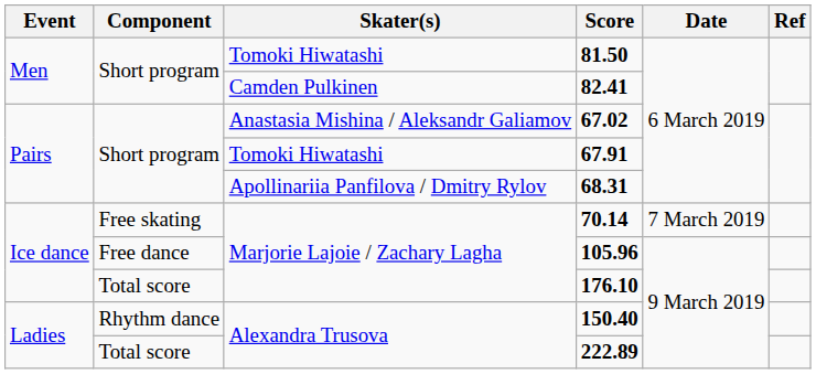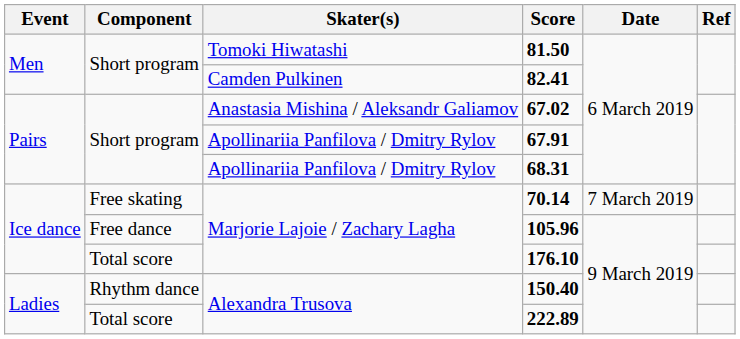 <table class="wikitable sortable">
 <tr>
 <th>Event</th>
 <th>Component</th>
 <th>Skater(s)</th>
 <th>Score</th>
 <th>Date</th>
 <th>Ref</th>
 </tr>
 <tr>
 <td rowspan=2><a href='#'>Men</a></td>
 <td rowspan=2>Short program</td>
 <td> <a href='#'>Tomoki Hiwatashi</a></td>
 <td><strong>81.50</strong></td>
 <td rowspan=5>6 March 2019</td>
 <td rowspan=2></td>
 </tr>
 <tr>
 <td> <a href='#'>Camden Pulkinen</a></td>
 <td><strong>82.41</strong></td>
 </tr>
 <tr>
 <td rowspan=3><a href='#'>Pairs</a></td>
 <td rowspan=3>Short program</td>
 <td> <a href='#'>Anastasia Mishina</a> / <a href='#'>Aleksandr Galiamov</a></td>
 <td><strong>67.02</strong></td>
 <td rowspan=3></td>
 </tr>
 <tr>
-<td> <a href='#'>Tomoki Hiwatashi</a></td>
+<td> <a href='#'>Apollinariia Panfilova</a> / <a href='#'>Dmitry Rylov</a></td>
 <td><strong>67.91</strong></td>
 </tr>
 <tr>
 <td> <a href='#'>Apollinariia Panfilova</a> / <a href='#'>Dmitry Rylov</a></td>
 <td><strong>68.31</strong></td>
 </tr>
 <tr>
 <td rowspan=3><a href='#'>Ice dance</a></td>
 <td>Free skating</td>
 <td rowspan=3> <a href='#'>Marjorie Lajoie</a> / <a href='#'>Zachary Lagha</a></td>
 <td><strong>70.14</strong></td>
 <td>7 March 2019</td>
 <td></td>
 </tr>
 <tr>
 <td>Free dance</td>
 <td><strong>105.96</strong></td>
 <td rowspan=4>9 March 2019</td>
 <td></td>
 </tr>
 <tr>
 <td>Total score</td>
 <td><strong>176.10</strong></td>
 <td></td>
 </tr>
 <tr>
 <td rowspan=2><a href='#'>Ladies</a></td>
 <td>Rhythm dance</td>
 <td rowspan=2> <a href='#'>Alexandra Trusova</a></td>
 <td><strong>150.40</strong></td>
 <td></td>
 </tr>
 <tr>
 <td>Total score</td>
 <td><strong>222.89</strong></td>
 <td></td>
 </tr>
 </table>
